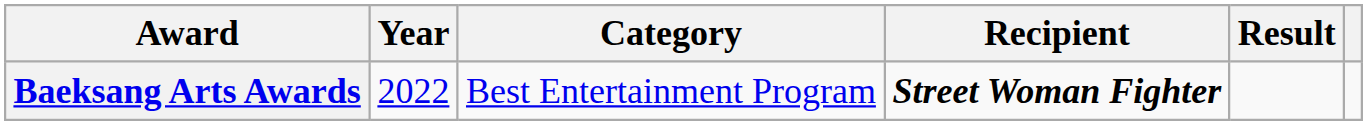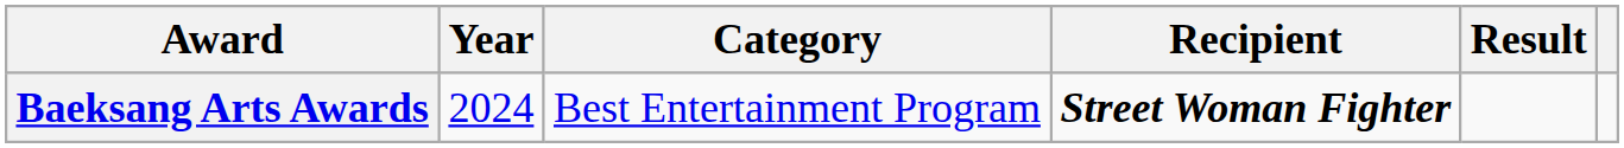 <table class="wikitable plainrowheaders" style="text-align:center">
 <tr>
 <th scope="col">Award</th>
 <th scope="col">Year</th>
 <th scope="col">Category</th>
 <th scope="col">Recipient</th>
 <th scope="col">Result</th>
 <th scope="col" class="unsortable"></th>
 </tr>
 <tr>
 <th scope="row"><a href='#'>Baeksang Arts Awards</a></th>
-<td><a href='#'>2022</a></td>
+<td><a href='#'>2024</a></td>
 <td><a href='#'>Best Entertainment Program</a></td>
 <td><strong><em>Street Woman Fighter</em></strong></td>
 <td></td>
 <td></td>
 </tr>
 </table>
